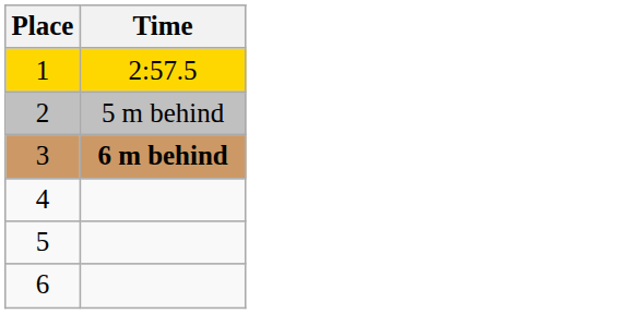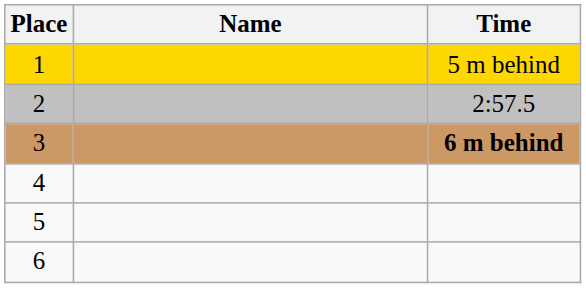 <table class=wikitable style="text-align:center">
 <tr>
 <th width=20>Place</th>
+<th width=220>Name</th>
 <th width=90>Time</th>
 </tr>
 <tr bgcolor=gold>
 <td>1</td>
-<td>2:57.5</td>
+<td align=left></td>
+<td>5 m behind</td>
 </tr>
 <tr bgcolor=silver>
 <td>2</td>
-<td>5 m behind</td>
+<td align=left></td>
+<td>2:57.5</td>
 </tr>
 <tr bgcolor=cc9966>
 <td>3</td>
+<td align=left></td>
 <td><strong>6 m behind</strong></td>
 </tr>
 <tr>
 <td>4</td>
+<td align=left></td>
 <td></td>
 </tr>
 <tr>
 <td>5</td>
+<td align=left></td>
 <td></td>
 </tr>
 <tr>
 <td>6</td>
+<td align=left></td>
 <td></td>
 </tr>
 </table>
